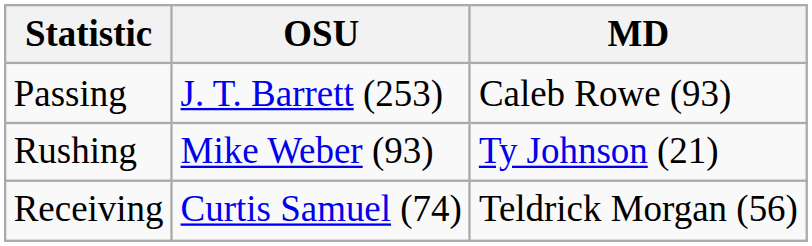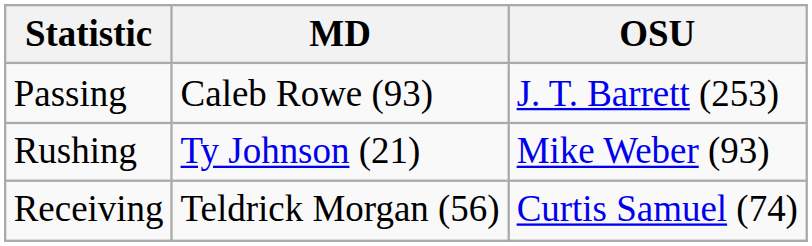 <table class="wikitable">
 <tr>
 <th>Statistic</th>
+<th>MD</th>
 <th>OSU</th>
-<th>MD</th>
 </tr>
 <tr>
 <td>Passing</td>
+<td>Caleb Rowe (93)</td>
 <td><a href='#'>J. T. Barrett</a> (253)</td>
-<td>Caleb Rowe (93)</td>
 </tr>
 <tr>
 <td>Rushing</td>
+<td><a href='#'>Ty Johnson</a> (21)</td>
 <td><a href='#'>Mike Weber</a> (93)</td>
-<td><a href='#'>Ty Johnson</a> (21)</td>
 </tr>
 <tr>
 <td>Receiving</td>
+<td>Teldrick Morgan (56)</td>
 <td><a href='#'>Curtis Samuel</a> (74)</td>
-<td>Teldrick Morgan (56)</td>
 </tr>
 </table>
